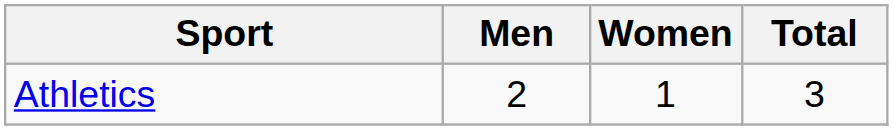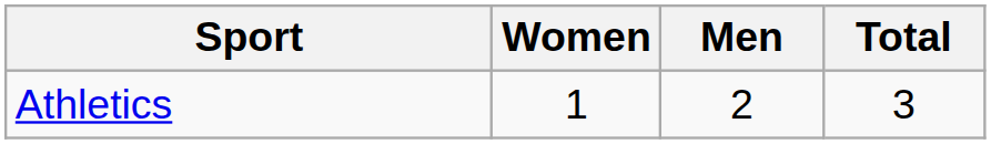 <table class="wikitable sortable" style="text-align:center;">
 <tr>
 <th width=180>Sport</th>
+<th width=55>Women</th>
 <th width=55>Men</th>
-<th width=55>Women</th>
 <th width=55>Total</th>
 </tr>
 <tr>
 <td align=left><a href='#'>Athletics</a></td>
+<td>1</td>
 <td>2</td>
-<td>1</td>
 <td>3</td>
 </tr>
 </table>
